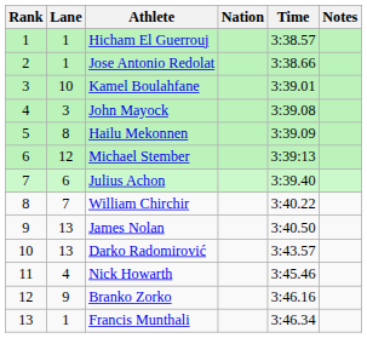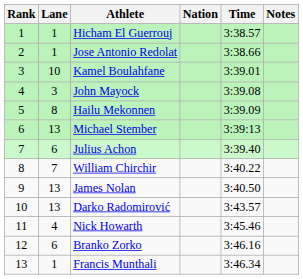 <table class="wikitable sortable" style="text-align:center">
 <tr>
 <th>Rank</th>
 <th>Lane</th>
 <th>Athlete</th>
 <th>Nation</th>
 <th>Time</th>
 <th>Notes</th>
 </tr>
 <tr bgcolor=bbf3bb>
 <td>1</td>
 <td>1</td>
 <td align="left"><a href='#'>Hicham El Guerrouj</a></td>
 <td align="left"></td>
 <td>3:38.57</td>
 <td></td>
 </tr>
 <tr bgcolor=bbf3bb>
 <td>2</td>
 <td>1</td>
 <td align="left"><a href='#'>Jose Antonio Redolat</a></td>
 <td align="left"></td>
 <td>3:38.66</td>
 <td></td>
 </tr>
 <tr bgcolor=bbf3bb>
 <td>3</td>
 <td>10</td>
 <td align="left"><a href='#'>Kamel Boulahfane</a></td>
 <td align="left"></td>
 <td>3:39.01</td>
 <td></td>
 </tr>
 <tr bgcolor=bbf3bb>
 <td>4</td>
 <td>3</td>
 <td align="left"><a href='#'>John Mayock</a></td>
 <td align="left"></td>
 <td>3:39.08</td>
 <td></td>
 </tr>
 <tr bgcolor=bbf3bb>
 <td>5</td>
 <td>8</td>
 <td align="left"><a href='#'>Hailu Mekonnen</a></td>
 <td align="left"></td>
 <td>3:39.09</td>
 <td></td>
 </tr>
 <tr bgcolor=bbf3bb>
 <td>6</td>
-<td>12</td>
+<td>13</td>
 <td align="left"><a href='#'>Michael Stember</a></td>
 <td align="left"></td>
 <td>3:39:13</td>
 <td></td>
 </tr>
 <tr bgcolor=ccf9cc>
 <td>7</td>
 <td>6</td>
 <td align="left"><a href='#'>Julius Achon</a></td>
 <td align="left"></td>
 <td>3:39.40</td>
 <td></td>
 </tr>
 <tr>
 <td>8</td>
 <td>7</td>
 <td align="left"><a href='#'>William Chirchir</a></td>
 <td align="left"></td>
 <td>3:40.22</td>
 <td></td>
 </tr>
 <tr>
 <td>9</td>
 <td>13</td>
 <td align="left"><a href='#'>James Nolan</a></td>
 <td align="left"></td>
 <td>3:40.50</td>
 <td></td>
 </tr>
 <tr>
 <td>10</td>
 <td>13</td>
 <td align="left"><a href='#'>Darko Radomirović</a></td>
 <td align="left"></td>
 <td>3:43.57</td>
 <td></td>
 </tr>
 <tr>
 <td>11</td>
 <td>4</td>
 <td align="left"><a href='#'>Nick Howarth</a></td>
 <td align="left"></td>
 <td>3:45.46</td>
 <td></td>
 </tr>
 <tr>
 <td>12</td>
-<td>9</td>
+<td>6</td>
 <td align="left"><a href='#'>Branko Zorko</a></td>
 <td align="left"></td>
 <td>3:46.16</td>
 <td></td>
 </tr>
 <tr>
 <td>13</td>
 <td>1</td>
 <td align="left"><a href='#'>Francis Munthali</a></td>
 <td align="left"></td>
 <td>3:46.34</td>
 <td></td>
 </tr>
 </table>
